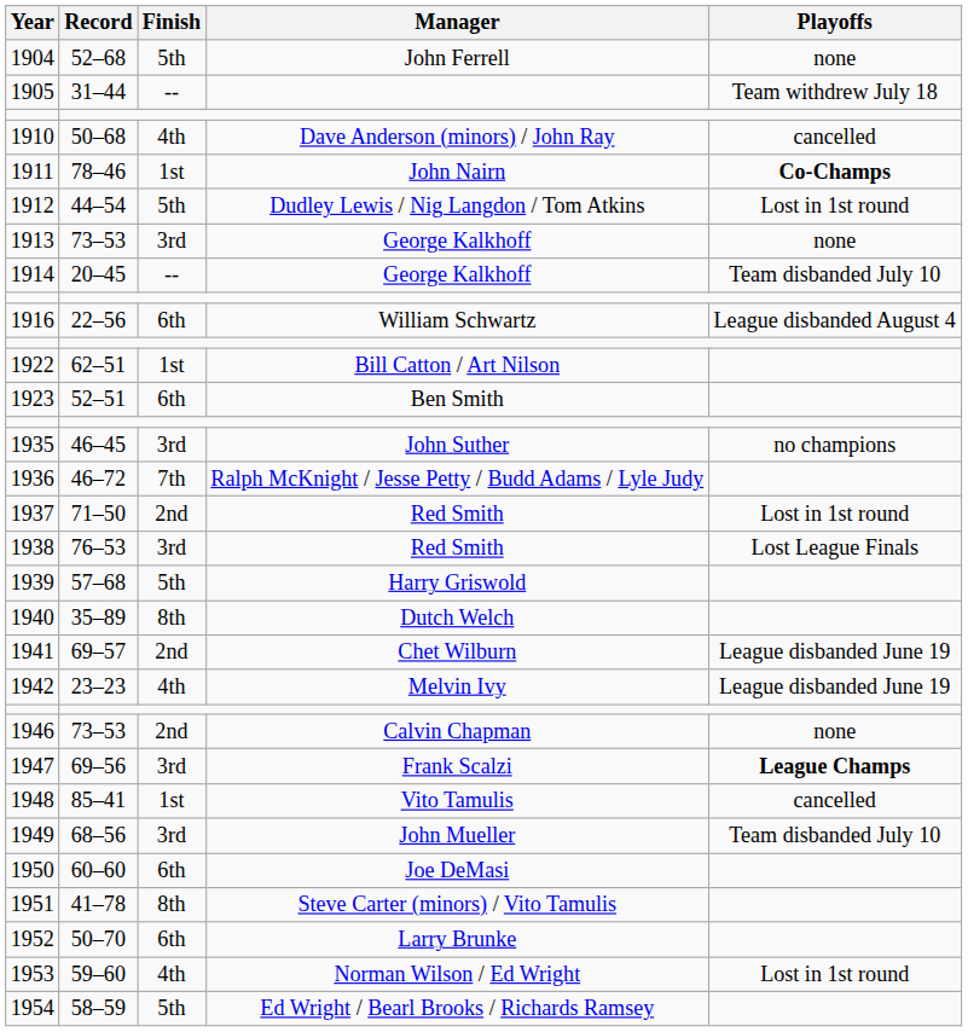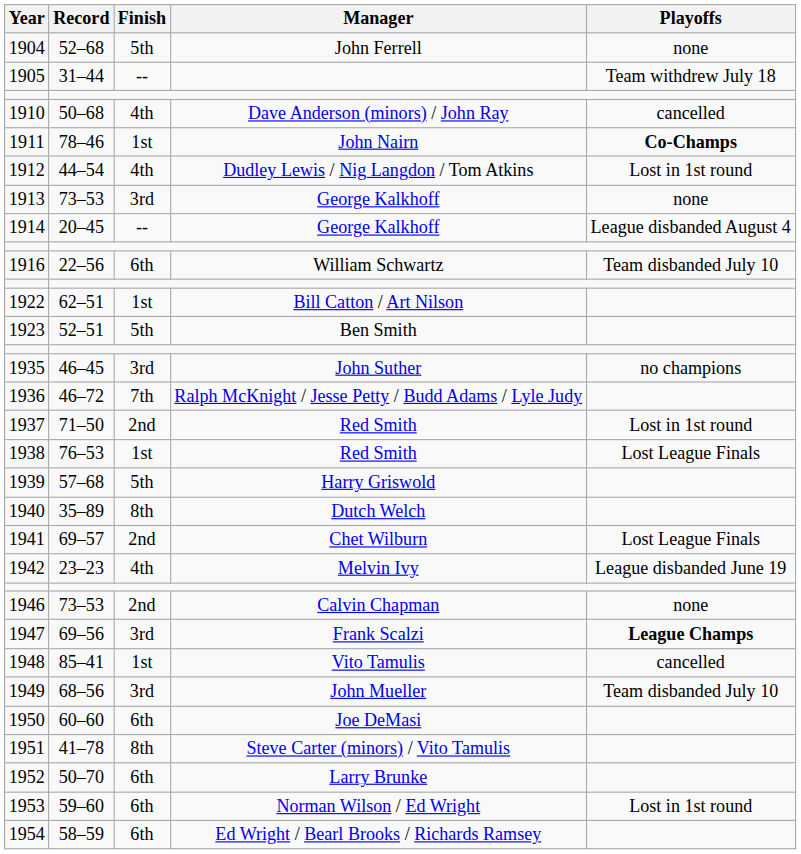 <table class="wikitable">
 <tr style="background: #F2F2F2;">
 <th>Year</th>
 <th>Record</th>
 <th>Finish</th>
 <th>Manager</th>
 <th>Playoffs</th>
 </tr>
 <tr align=center>
 <td>1904</td>
 <td>52–68</td>
 <td>5th</td>
 <td>John Ferrell</td>
 <td>none</td>
 </tr>
 <tr align=center>
 <td>1905</td>
 <td>31–44</td>
 <td>--</td>
 <td></td>
 <td>Team withdrew July 18</td>
 </tr>
 <tr align=center>
 <td></td>
 </tr>
 <tr align=center>
 <td>1910</td>
 <td>50–68</td>
 <td>4th</td>
 <td><a href='#'>Dave Anderson (minors)</a> / <a href='#'>John Ray</a></td>
 <td>cancelled</td>
 </tr>
 <tr align=center>
 <td>1911</td>
 <td>78–46</td>
 <td>1st</td>
 <td><a href='#'>John Nairn</a></td>
 <td><strong>Co-Champs</strong></td>
 </tr>
 <tr align=center>
 <td>1912</td>
 <td>44–54</td>
-<td>5th</td>
+<td>4th</td>
 <td><a href='#'>Dudley Lewis</a> / <a href='#'>Nig Langdon</a> / Tom Atkins</td>
 <td>Lost in 1st round</td>
 </tr>
 <tr align=center>
 <td>1913</td>
 <td>73–53</td>
 <td>3rd</td>
 <td><a href='#'>George Kalkhoff</a></td>
 <td>none</td>
 </tr>
 <tr align=center>
 <td>1914</td>
 <td>20–45</td>
 <td>--</td>
 <td><a href='#'>George Kalkhoff</a></td>
-<td>Team disbanded July 10</td>
+<td>League disbanded August 4</td>
 </tr>
 <tr align=center>
 <td></td>
 </tr>
 <tr align=center>
 <td>1916</td>
 <td>22–56</td>
 <td>6th</td>
 <td>William Schwartz</td>
-<td>League disbanded August 4</td>
+<td>Team disbanded July 10</td>
 </tr>
 <tr align=center>
 <td></td>
 </tr>
 <tr align=center>
 <td>1922</td>
 <td>62–51</td>
 <td>1st</td>
 <td><a href='#'>Bill Catton</a> / <a href='#'>Art Nilson</a></td>
 <td></td>
 </tr>
 <tr align=center>
 <td>1923</td>
 <td>52–51</td>
-<td>6th</td>
+<td>5th</td>
 <td>Ben Smith</td>
 <td></td>
 </tr>
 <tr align=center>
 <td></td>
 </tr>
 <tr align=center>
 <td>1935</td>
 <td>46–45</td>
 <td>3rd</td>
 <td><a href='#'>John Suther</a></td>
 <td>no champions</td>
 </tr>
 <tr align=center>
 <td>1936</td>
 <td>46–72</td>
 <td>7th</td>
 <td><a href='#'>Ralph McKnight</a> / <a href='#'>Jesse Petty</a> / <a href='#'>Budd Adams</a> / <a href='#'>Lyle Judy</a></td>
 <td></td>
 </tr>
 <tr align=center>
 <td>1937</td>
 <td>71–50</td>
 <td>2nd</td>
 <td><a href='#'>Red Smith</a></td>
 <td>Lost in 1st round</td>
 </tr>
 <tr align=center>
 <td>1938</td>
 <td>76–53</td>
-<td>3rd</td>
+<td>1st</td>
 <td><a href='#'>Red Smith</a></td>
 <td>Lost League Finals</td>
 </tr>
 <tr align=center>
 <td>1939</td>
 <td>57–68</td>
 <td>5th</td>
 <td><a href='#'>Harry Griswold</a></td>
 <td></td>
 </tr>
 <tr align=center>
 <td>1940</td>
 <td>35–89</td>
 <td>8th</td>
 <td><a href='#'>Dutch Welch</a></td>
 <td></td>
 </tr>
 <tr align=center>
 <td>1941</td>
 <td>69–57</td>
 <td>2nd</td>
 <td><a href='#'>Chet Wilburn</a></td>
-<td>League disbanded June 19</td>
+<td>Lost League Finals</td>
 </tr>
 <tr align=center>
 <td>1942</td>
 <td>23–23</td>
 <td>4th</td>
 <td><a href='#'>Melvin Ivy</a></td>
 <td>League disbanded June 19</td>
 </tr>
 <tr align=center>
 <td></td>
 </tr>
 <tr align=center>
 <td>1946</td>
 <td>73–53</td>
 <td>2nd</td>
 <td><a href='#'>Calvin Chapman</a></td>
 <td>none</td>
 </tr>
 <tr align=center>
 <td>1947</td>
 <td>69–56</td>
 <td>3rd</td>
 <td><a href='#'>Frank Scalzi</a></td>
 <td><strong>League Champs</strong></td>
 </tr>
 <tr align=center>
 <td>1948</td>
 <td>85–41</td>
 <td>1st</td>
 <td><a href='#'>Vito Tamulis</a></td>
 <td>cancelled</td>
 </tr>
 <tr align=center>
 <td>1949</td>
 <td>68–56</td>
 <td>3rd</td>
 <td><a href='#'>John Mueller</a></td>
 <td>Team disbanded July 10</td>
 </tr>
 <tr align=center>
 <td>1950</td>
 <td>60–60</td>
 <td>6th</td>
 <td><a href='#'>Joe DeMasi</a></td>
 <td></td>
 </tr>
 <tr align=center>
 <td>1951</td>
 <td>41–78</td>
 <td>8th</td>
 <td><a href='#'>Steve Carter (minors)</a> / <a href='#'>Vito Tamulis</a></td>
 <td></td>
 </tr>
 <tr align=center>
 <td>1952</td>
 <td>50–70</td>
 <td>6th</td>
 <td><a href='#'>Larry Brunke</a></td>
 <td></td>
 </tr>
 <tr align=center>
 <td>1953</td>
 <td>59–60</td>
-<td>4th</td>
+<td>6th</td>
 <td><a href='#'>Norman Wilson</a> / <a href='#'>Ed Wright</a></td>
 <td>Lost in 1st round</td>
 </tr>
 <tr align=center>
 <td>1954</td>
 <td>58–59</td>
-<td>5th</td>
+<td>6th</td>
 <td><a href='#'>Ed Wright</a> / <a href='#'>Bearl Brooks</a> / <a href='#'>Richards Ramsey</a></td>
 <td></td>
 </tr>
 </table>
